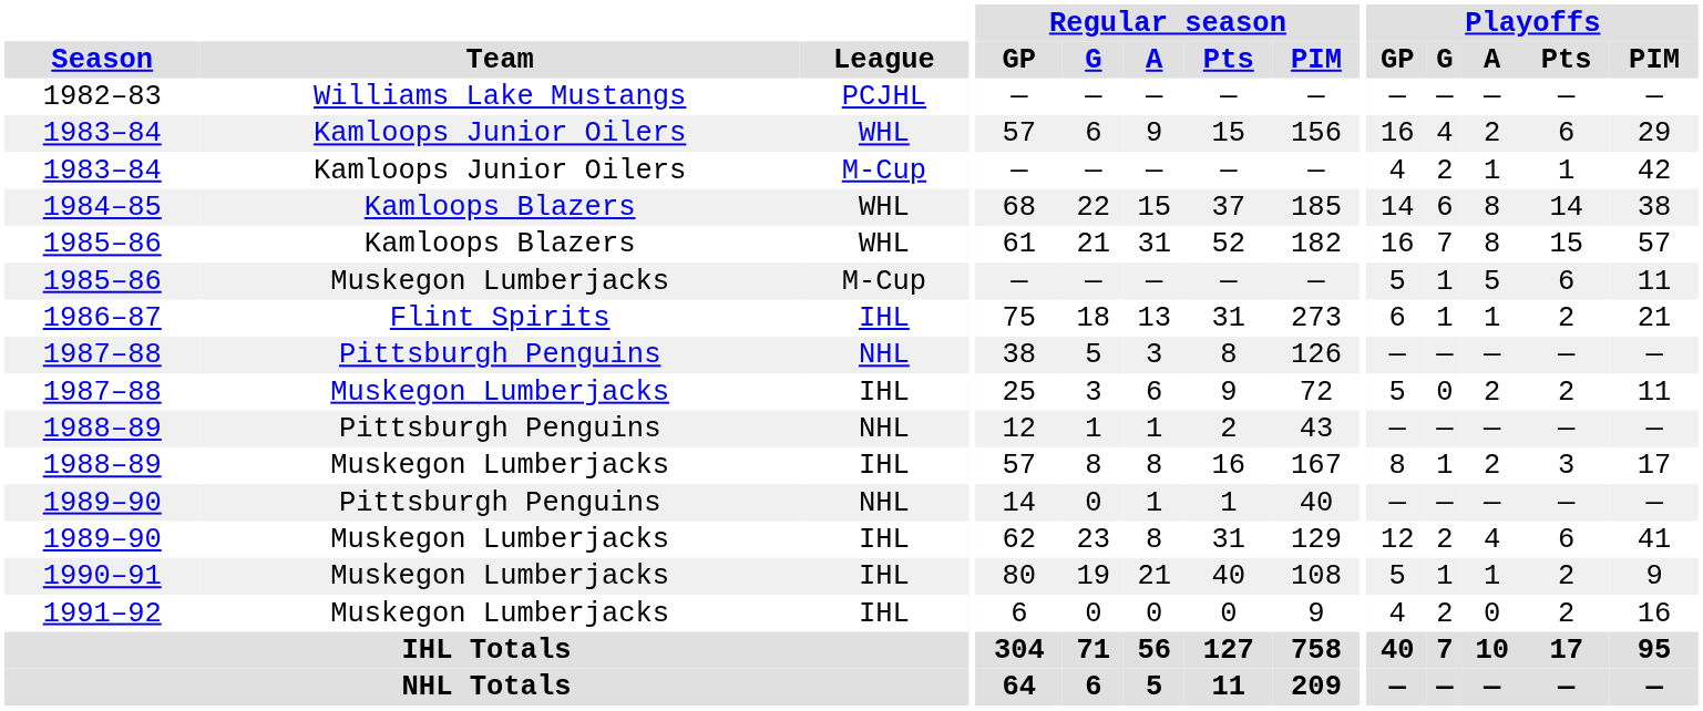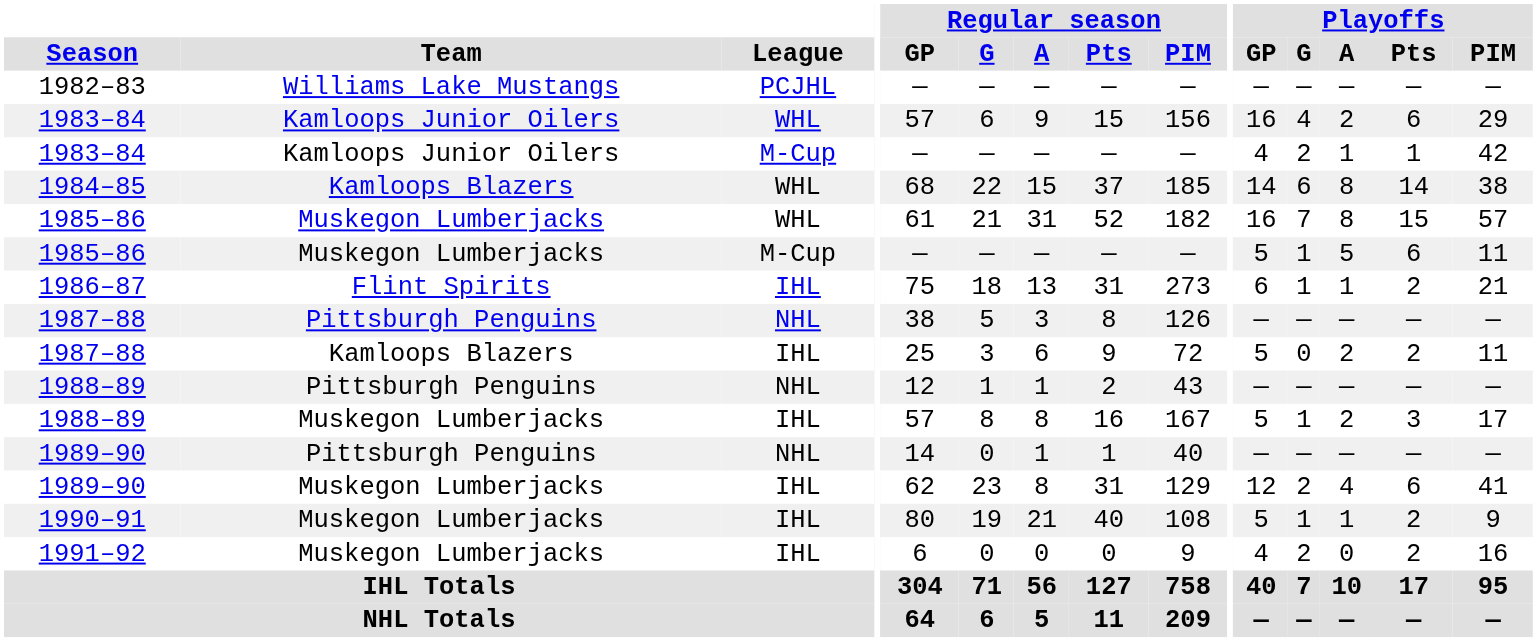 <table border="0" cellpadding="1" cellspacing="0" style="text-align:center; width:60em">
 <tr bgcolor="#e0e0e0">
 <th colspan="3" bgcolor="#ffffff"></th>
 <th rowspan="100" bgcolor="#ffffff"></th>
 <th colspan="5"><a href='#'>Regular season</a></th>
 <th rowspan="100" bgcolor="#ffffff"></th>
 <th colspan="5"><a href='#'>Playoffs</a></th>
 </tr>
 <tr bgcolor="#e0e0e0">
 <th><a href='#'>Season</a></th>
 <th>Team</th>
 <th>League</th>
 <th>GP</th>
 <th><a href='#'>G</a></th>
 <th><a href='#'>A</a></th>
 <th><a href='#'>Pts</a></th>
 <th><a href='#'>PIM</a></th>
 <th>GP</th>
 <th>G</th>
 <th>A</th>
 <th>Pts</th>
 <th>PIM</th>
 </tr>
 <tr>
 <td>1982–83</td>
 <td><a href='#'>Williams Lake Mustangs</a></td>
 <td><a href='#'>PCJHL</a></td>
 <td>—</td>
 <td>—</td>
 <td>—</td>
 <td>—</td>
 <td>—</td>
 <td>—</td>
 <td>—</td>
 <td>—</td>
 <td>—</td>
 <td>—</td>
 </tr>
 <tr bgcolor="#f0f0f0">
 <td><a href='#'>1983–84</a></td>
 <td><a href='#'>Kamloops Junior Oilers</a></td>
 <td><a href='#'>WHL</a></td>
 <td>57</td>
 <td>6</td>
 <td>9</td>
 <td>15</td>
 <td>156</td>
 <td>16</td>
 <td>4</td>
 <td>2</td>
 <td>6</td>
 <td>29</td>
 </tr>
 <tr>
 <td><a href='#'>1983–84</a></td>
 <td>Kamloops Junior Oilers</td>
 <td><a href='#'>M-Cup</a></td>
 <td>—</td>
 <td>—</td>
 <td>—</td>
 <td>—</td>
 <td>—</td>
 <td>4</td>
 <td>2</td>
 <td>1</td>
 <td>1</td>
 <td>42</td>
 </tr>
 <tr bgcolor="#f0f0f0">
 <td><a href='#'>1984–85</a></td>
 <td><a href='#'>Kamloops Blazers</a></td>
 <td>WHL</td>
 <td>68</td>
 <td>22</td>
 <td>15</td>
 <td>37</td>
 <td>185</td>
 <td>14</td>
 <td>6</td>
 <td>8</td>
 <td>14</td>
 <td>38</td>
 </tr>
 <tr>
 <td><a href='#'>1985–86</a></td>
-<td>Kamloops Blazers</td>
+<td><a href='#'>Muskegon Lumberjacks</a></td>
 <td>WHL</td>
 <td>61</td>
 <td>21</td>
 <td>31</td>
 <td>52</td>
 <td>182</td>
 <td>16</td>
 <td>7</td>
 <td>8</td>
 <td>15</td>
 <td>57</td>
 </tr>
 <tr bgcolor="#f0f0f0">
 <td><a href='#'>1985–86</a></td>
 <td>Muskegon Lumberjacks</td>
 <td>M-Cup</td>
 <td>—</td>
 <td>—</td>
 <td>—</td>
 <td>—</td>
 <td>—</td>
 <td>5</td>
 <td>1</td>
 <td>5</td>
 <td>6</td>
 <td>11</td>
 </tr>
 <tr>
 <td><a href='#'>1986–87</a></td>
 <td><a href='#'>Flint Spirits</a></td>
 <td><a href='#'>IHL</a></td>
 <td>75</td>
 <td>18</td>
 <td>13</td>
 <td>31</td>
 <td>273</td>
 <td>6</td>
 <td>1</td>
 <td>1</td>
 <td>2</td>
 <td>21</td>
 </tr>
 <tr bgcolor="#f0f0f0">
 <td><a href='#'>1987–88</a></td>
 <td><a href='#'>Pittsburgh Penguins</a></td>
 <td><a href='#'>NHL</a></td>
 <td>38</td>
 <td>5</td>
 <td>3</td>
 <td>8</td>
 <td>126</td>
 <td>—</td>
 <td>—</td>
 <td>—</td>
 <td>—</td>
 <td>—</td>
 </tr>
 <tr>
 <td><a href='#'>1987–88</a></td>
-<td><a href='#'>Muskegon Lumberjacks</a></td>
+<td>Kamloops Blazers</td>
 <td>IHL</td>
 <td>25</td>
 <td>3</td>
 <td>6</td>
 <td>9</td>
 <td>72</td>
 <td>5</td>
 <td>0</td>
 <td>2</td>
 <td>2</td>
 <td>11</td>
 </tr>
 <tr bgcolor="#f0f0f0">
 <td><a href='#'>1988–89</a></td>
 <td>Pittsburgh Penguins</td>
 <td>NHL</td>
 <td>12</td>
 <td>1</td>
 <td>1</td>
 <td>2</td>
 <td>43</td>
 <td>—</td>
 <td>—</td>
 <td>—</td>
 <td>—</td>
 <td>—</td>
 </tr>
 <tr>
 <td><a href='#'>1988–89</a></td>
 <td>Muskegon Lumberjacks</td>
 <td>IHL</td>
 <td>57</td>
 <td>8</td>
 <td>8</td>
 <td>16</td>
 <td>167</td>
-<td>8</td>
+<td>5</td>
 <td>1</td>
 <td>2</td>
 <td>3</td>
 <td>17</td>
 </tr>
 <tr bgcolor="#f0f0f0">
 <td><a href='#'>1989–90</a></td>
 <td>Pittsburgh Penguins</td>
 <td>NHL</td>
 <td>14</td>
 <td>0</td>
 <td>1</td>
 <td>1</td>
 <td>40</td>
 <td>—</td>
 <td>—</td>
 <td>—</td>
 <td>—</td>
 <td>—</td>
 </tr>
 <tr>
 <td><a href='#'>1989–90</a></td>
 <td>Muskegon Lumberjacks</td>
 <td>IHL</td>
 <td>62</td>
 <td>23</td>
 <td>8</td>
 <td>31</td>
 <td>129</td>
 <td>12</td>
 <td>2</td>
 <td>4</td>
 <td>6</td>
 <td>41</td>
 </tr>
 <tr bgcolor="#f0f0f0">
 <td><a href='#'>1990–91</a></td>
 <td>Muskegon Lumberjacks</td>
 <td>IHL</td>
 <td>80</td>
 <td>19</td>
 <td>21</td>
 <td>40</td>
 <td>108</td>
 <td>5</td>
 <td>1</td>
 <td>1</td>
 <td>2</td>
 <td>9</td>
 </tr>
 <tr>
 <td><a href='#'>1991–92</a></td>
 <td>Muskegon Lumberjacks</td>
 <td>IHL</td>
 <td>6</td>
 <td>0</td>
 <td>0</td>
 <td>0</td>
 <td>9</td>
 <td>4</td>
 <td>2</td>
 <td>0</td>
 <td>2</td>
 <td>16</td>
 </tr>
 <tr bgcolor="#e0e0e0">
 <th colspan="3">IHL Totals</th>
 <th>304</th>
 <th>71</th>
 <th>56</th>
 <th>127</th>
 <th>758</th>
 <th>40</th>
 <th>7</th>
 <th>10</th>
 <th>17</th>
 <th>95</th>
 </tr>
 <tr bgcolor="#e0e0e0">
 <th colspan="3">NHL Totals</th>
 <th>64</th>
 <th>6</th>
 <th>5</th>
 <th>11</th>
 <th>209</th>
 <th>—</th>
 <th>—</th>
 <th>—</th>
 <th>—</th>
 <th>—</th>
 </tr>
 </table>
